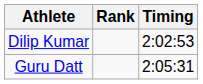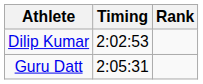 <table class="wikitable" style="text-align:center">
 <tr>
 <th>Athlete</th>
+<th>Timing</th>
 <th>Rank</th>
-<th>Timing</th>
 </tr>
 <tr>
 <td><a href='#'>Dilip Kumar</a></td>
+<td>2:02:53</td>
 <td></td>
-<td>2:02:53</td>
 </tr>
 <tr>
 <td><a href='#'>Guru Datt</a></td>
+<td>2:05:31</td>
 <td></td>
-<td>2:05:31</td>
 </tr>
 </table>
